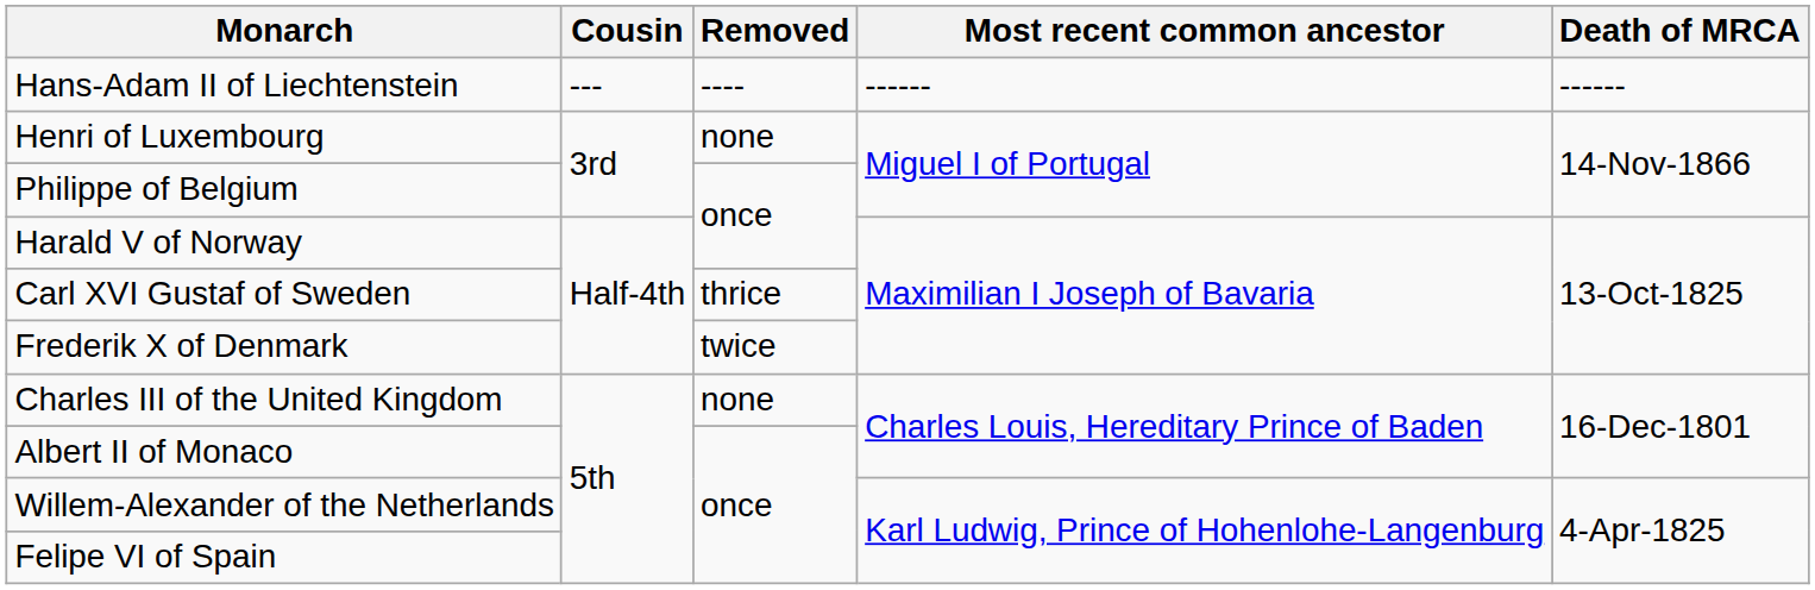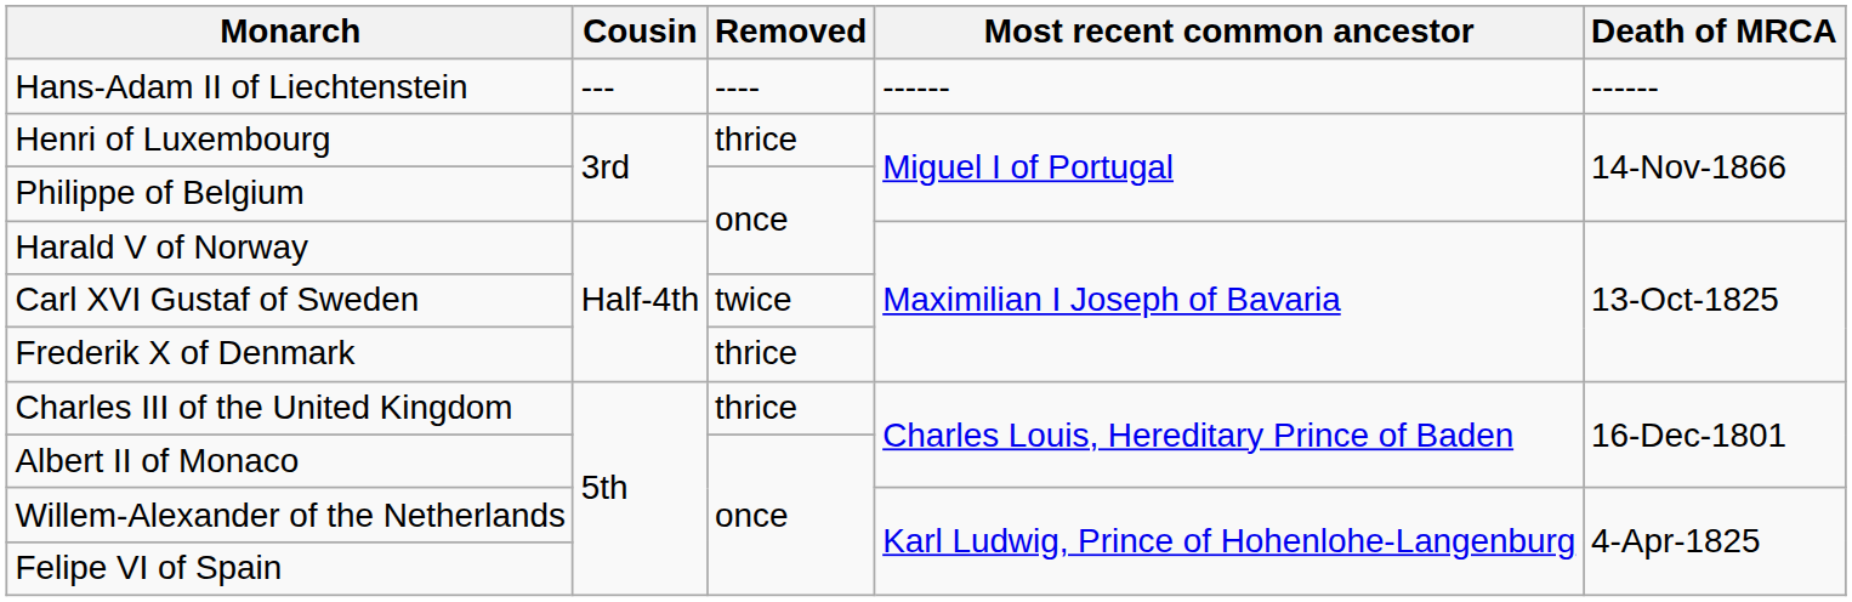 <table class="wikitable" style="margin:1em auto 1em auto;">
 <tr>
 <th>Monarch</th>
 <th>Cousin</th>
 <th>Removed</th>
 <th>Most recent common ancestor</th>
 <th>Death of MRCA</th>
 </tr>
 <tr>
 <td>Hans-Adam II of Liechtenstein</td>
 <td>---</td>
 <td>----</td>
 <td>------</td>
 <td>------</td>
 </tr>
 <tr>
 <td>Henri of Luxembourg</td>
 <td rowspan="2">3rd</td>
-<td>none</td>
+<td>thrice</td>
 <td rowspan="2"><a href='#'>Miguel I of Portugal</a></td>
 <td rowspan="2">14-Nov-1866</td>
 </tr>
 <tr>
 <td>Philippe of Belgium</td>
 <td rowspan="2">once</td>
 </tr>
 <tr>
 <td>Harald V of Norway</td>
 <td rowspan="3">Half-4th</td>
 <td rowspan="3"><a href='#'>Maximilian I Joseph of Bavaria</a></td>
 <td rowspan="3">13-Oct-1825</td>
 </tr>
 <tr>
 <td>Carl XVI Gustaf of Sweden</td>
-<td>thrice</td>
+<td>twice</td>
 </tr>
 <tr>
 <td>Frederik X of Denmark</td>
-<td>twice</td>
+<td>thrice</td>
 </tr>
 <tr>
 <td>Charles III of the United Kingdom</td>
 <td rowspan="4">5th</td>
-<td>none</td>
+<td>thrice</td>
 <td rowspan="2"><a href='#'>Charles Louis, Hereditary Prince of Baden</a></td>
 <td rowspan="2">16-Dec-1801</td>
 </tr>
 <tr>
 <td>Albert II of Monaco</td>
 <td rowspan="3">once</td>
 </tr>
 <tr>
 <td>Willem-Alexander of the Netherlands</td>
 <td rowspan="2"><a href='#'>Karl Ludwig, Prince of Hohenlohe-Langenburg</a></td>
 <td rowspan="2">4-Apr-1825</td>
 </tr>
 <tr>
 <td>Felipe VI of Spain</td>
 </tr>
 </table>
